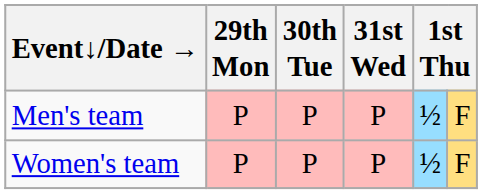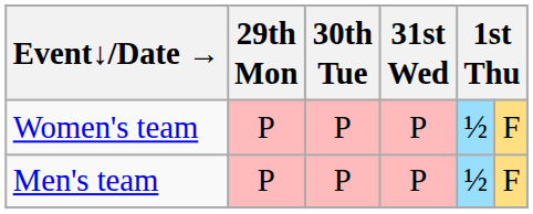 <table class="wikitable" style="margin:0.5em auto; font-size:90%; line-height:1.25em; text-align:center;">
 <tr>
 <th>Event↓/Date →</th>
 <th>29th<br>Mon</th>
 <th>30th<br>Tue</th>
 <th>31st<br>Wed</th>
 <th colspan=2>1st<br>Thu</th>
 </tr>
 <tr>
+<td align="left"><a href='#'>Women's team</a></td>
+<td bgcolor="#FFBBBB">P</td>
+<td bgcolor="#FFBBBB">P</td>
+<td bgcolor="#FFBBBB">P</td>
+<td bgcolor="#97DEFF">½</td>
+<td bgcolor="#FFDF80">F</td>
+</tr>
+<tr>
 <td align="left"><a href='#'>Men's team</a></td>
 <td bgcolor="#FFBBBB">P</td>
 <td bgcolor="#FFBBBB">P</td>
 <td bgcolor="#FFBBBB">P</td>
 <td bgcolor="#97DEFF">½</td>
 <td bgcolor="#FFDF80">F</td>
 </tr>
-<tr>
-<td align="left"><a href='#'>Women's team</a></td>
-<td bgcolor="#FFBBBB">P</td>
-<td bgcolor="#FFBBBB">P</td>
-<td bgcolor="#FFBBBB">P</td>
-<td bgcolor="#97DEFF">½</td>
-<td bgcolor="#FFDF80">F</td>
-</tr>
 </table>
